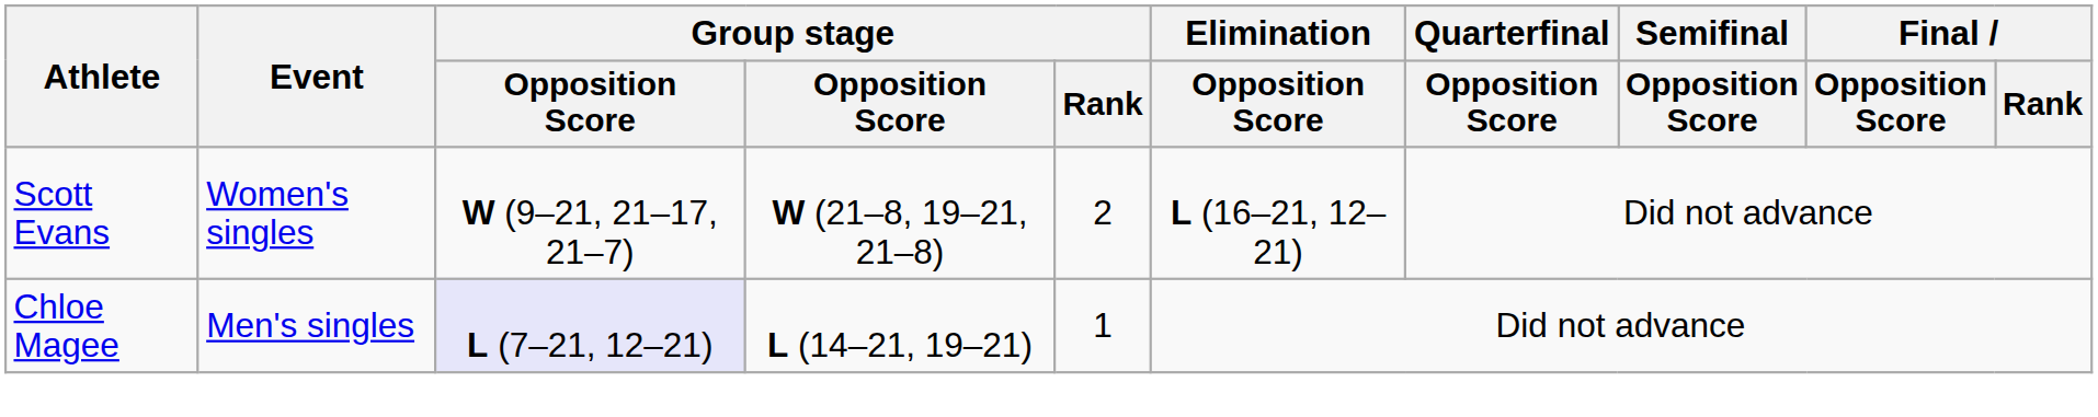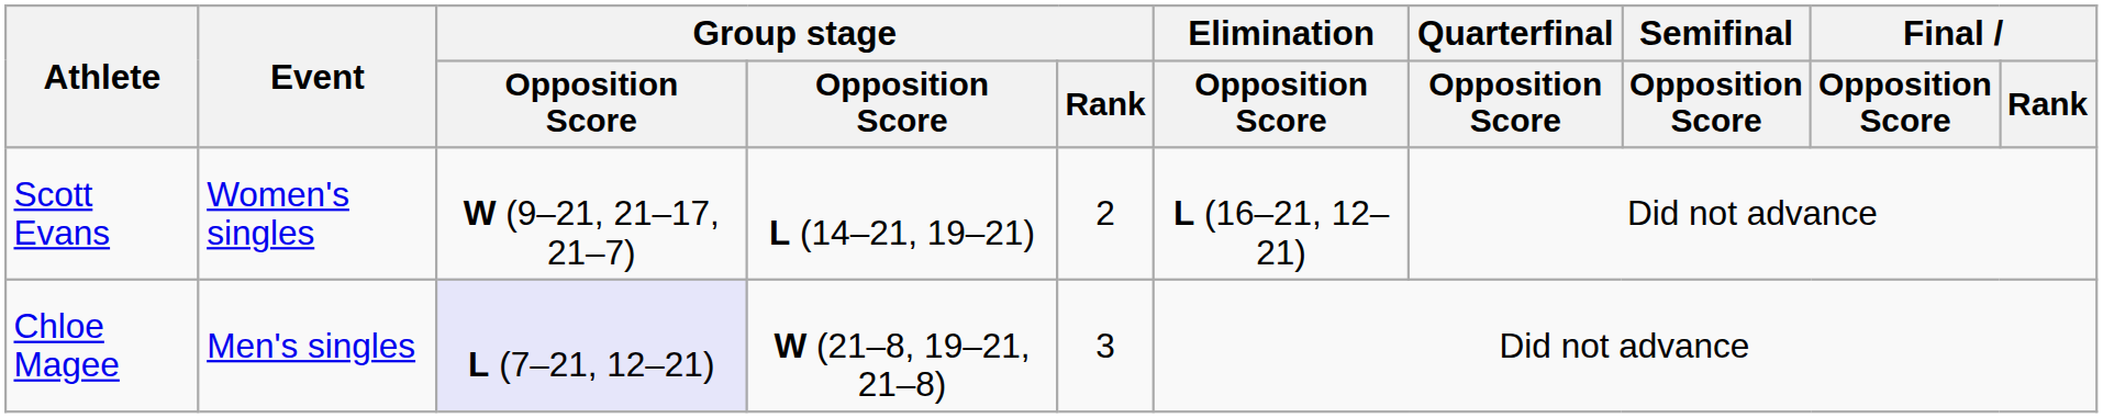 <table class="wikitable" style="font-size:90%">
 <tr>
 <th rowspan=2>Athlete</th>
 <th rowspan=2>Event</th>
 <th colspan=3>Group stage</th>
 <th>Elimination</th>
 <th>Quarterfinal</th>
 <th>Semifinal</th>
 <th colspan=2>Final / </th>
 </tr>
 <tr style="font-size:95%">
 <th>Opposition<br>Score</th>
 <th>Opposition<br>Score</th>
 <th>Rank</th>
 <th>Opposition<br>Score</th>
 <th>Opposition<br>Score</th>
 <th>Opposition<br>Score</th>
 <th>Opposition<br>Score</th>
 <th>Rank</th>
 </tr>
 <tr align=center>
 <td align=left><a href='#'>Scott Evans</a></td>
 <td align=left><a href='#'>Women's singles</a></td>
 <td><br><strong>W</strong> (9–21, 21–17, 21–7)</td>
-<td><br><strong>W</strong> (21–8, 19–21, 21–8)</td>
+<td><br><strong>L</strong> (14–21, 19–21)</td>
 <td>2</td>
 <td><br><strong>L</strong> (16–21, 12–21)</td>
 <td colspan=4>Did not advance</td>
 </tr>
 <tr align=center>
 <td align=left><a href='#'>Chloe Magee</a></td>
 <td align=left><a href='#'>Men's singles</a></td>
 <td style="background: lavender;"><br><strong>L</strong> (7–21, 12–21)</td>
-<td><br><strong>L</strong> (14–21, 19–21)</td>
-<td>1</td>
+<td><br><strong>W</strong> (21–8, 19–21, 21–8)</td>
+<td>3</td>
 <td colspan=5>Did not advance</td>
 </tr>
 </table>
